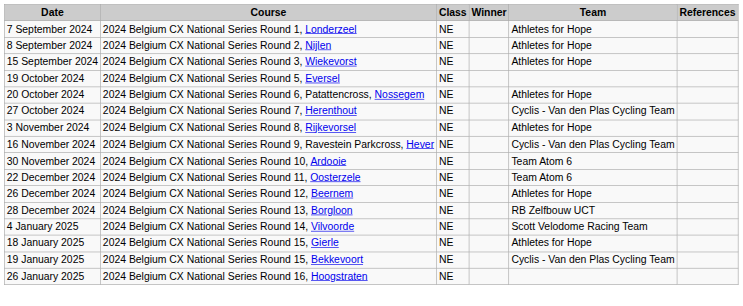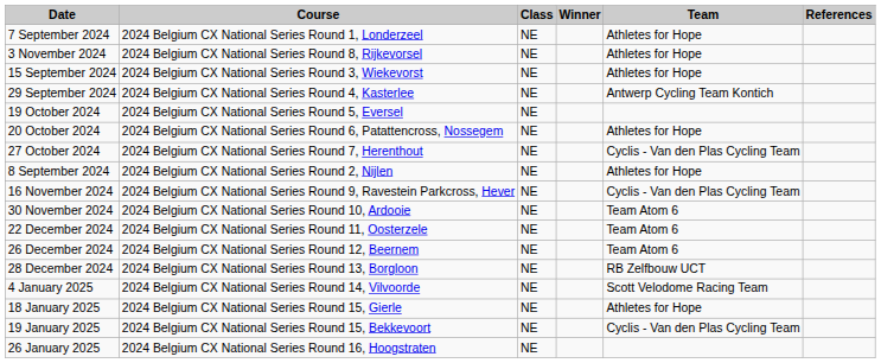 <table class="wikitable sortable alternance ">
 <tr>
 <th scope="col" style="background-color:#CCCCCC;">Date</th>
 <th scope="col" style="background-color:#CCCCCC;">Course</th>
 <th scope="col" style="background-color:#CCCCCC;">Class</th>
 <th scope="col" style="background-color:#CCCCCC;">Winner</th>
 <th scope="col" style="background-color:#CCCCCC;">Team</th>
 <th scope="col" style="background-color:#CCCCCC;">References</th>
 </tr>
 <tr>
 <td>7 September 2024</td>
 <td> 2024 Belgium CX National Series Round 1, <a href='#'>Londerzeel</a></td>
 <td>NE</td>
 <td></td>
 <td>Athletes for Hope</td>
 <td></td>
 </tr>
 <tr>
-<td>8 September 2024</td>
-<td> 2024 Belgium CX National Series Round 2, <a href='#'>Nijlen</a></td>
+<td>3 November 2024</td>
+<td> 2024 Belgium CX National Series Round 8, <a href='#'>Rijkevorsel</a></td>
 <td>NE</td>
 <td></td>
 <td>Athletes for Hope</td>
 <td></td>
 </tr>
 <tr>
 <td>15 September 2024</td>
 <td> 2024 Belgium CX National Series Round 3, <a href='#'>Wiekevorst</a></td>
 <td>NE</td>
 <td></td>
 <td>Athletes for Hope</td>
+<td></td>
+</tr>
+<tr>
+<td>29 September 2024</td>
+<td> 2024 Belgium CX National Series Round 4, <a href='#'>Kasterlee</a></td>
+<td>NE</td>
+<td></td>
+<td>Antwerp Cycling Team Kontich</td>
 <td></td>
 </tr>
 <tr>
 <td>19 October 2024</td>
 <td> 2024 Belgium CX National Series Round 5, <a href='#'>Eversel</a></td>
 <td>NE</td>
 <td></td>
 <td></td>
 <td></td>
 </tr>
 <tr>
 <td>20 October 2024</td>
 <td> 2024 Belgium CX National Series Round 6, Patattencross, <a href='#'>Nossegem</a></td>
 <td>NE</td>
 <td></td>
 <td>Athletes for Hope</td>
 <td></td>
 </tr>
 <tr>
 <td>27 October 2024</td>
 <td> 2024 Belgium CX National Series Round 7, <a href='#'>Herenthout</a></td>
 <td>NE</td>
 <td></td>
 <td>Cyclis - Van den Plas Cycling Team</td>
 <td></td>
 </tr>
 <tr>
-<td>3 November 2024</td>
-<td> 2024 Belgium CX National Series Round 8, <a href='#'>Rijkevorsel</a></td>
+<td>8 September 2024</td>
+<td> 2024 Belgium CX National Series Round 2, <a href='#'>Nijlen</a></td>
 <td>NE</td>
 <td></td>
 <td>Athletes for Hope</td>
 <td></td>
 </tr>
 <tr>
 <td>16 November 2024</td>
 <td> 2024 Belgium CX National Series Round 9, Ravestein Parkcross, <a href='#'>Hever</a></td>
 <td>NE</td>
 <td></td>
 <td>Cyclis - Van den Plas Cycling Team</td>
 <td></td>
 </tr>
 <tr>
 <td>30 November 2024</td>
 <td> 2024 Belgium CX National Series Round 10, <a href='#'>Ardooie</a></td>
 <td>NE</td>
 <td></td>
 <td>Team Atom 6</td>
 <td></td>
 </tr>
 <tr>
 <td>22 December 2024</td>
 <td> 2024 Belgium CX National Series Round 11, <a href='#'>Oosterzele</a></td>
 <td>NE</td>
 <td></td>
 <td>Team Atom 6</td>
 <td></td>
 </tr>
 <tr>
 <td>26 December 2024</td>
 <td> 2024 Belgium CX National Series Round 12, <a href='#'>Beernem</a></td>
 <td>NE</td>
 <td></td>
-<td>Athletes for Hope</td>
+<td>Team Atom 6</td>
 <td></td>
 </tr>
 <tr>
 <td>28 December 2024</td>
 <td> 2024 Belgium CX National Series Round 13, <a href='#'>Borgloon</a></td>
 <td>NE</td>
 <td></td>
 <td>RB Zelfbouw UCT</td>
 <td></td>
 </tr>
 <tr>
 <td>4 January 2025</td>
 <td> 2024 Belgium CX National Series Round 14, <a href='#'>Vilvoorde</a></td>
 <td>NE</td>
 <td></td>
 <td>Scott Velodome Racing Team</td>
 <td></td>
 </tr>
 <tr>
 <td>18 January 2025</td>
 <td> 2024 Belgium CX National Series Round 15, <a href='#'>Gierle</a></td>
 <td>NE</td>
 <td></td>
 <td>Athletes for Hope</td>
 <td></td>
 </tr>
 <tr>
 <td>19 January 2025</td>
 <td> 2024 Belgium CX National Series Round 15, <a href='#'>Bekkevoort</a></td>
 <td>NE</td>
 <td></td>
 <td>Cyclis - Van den Plas Cycling Team</td>
 <td></td>
 </tr>
 <tr>
 <td>26 January 2025</td>
 <td> 2024 Belgium CX National Series Round 16, <a href='#'>Hoogstraten</a></td>
 <td>NE</td>
 <td></td>
 <td></td>
 <td></td>
 </tr>
 </table>
